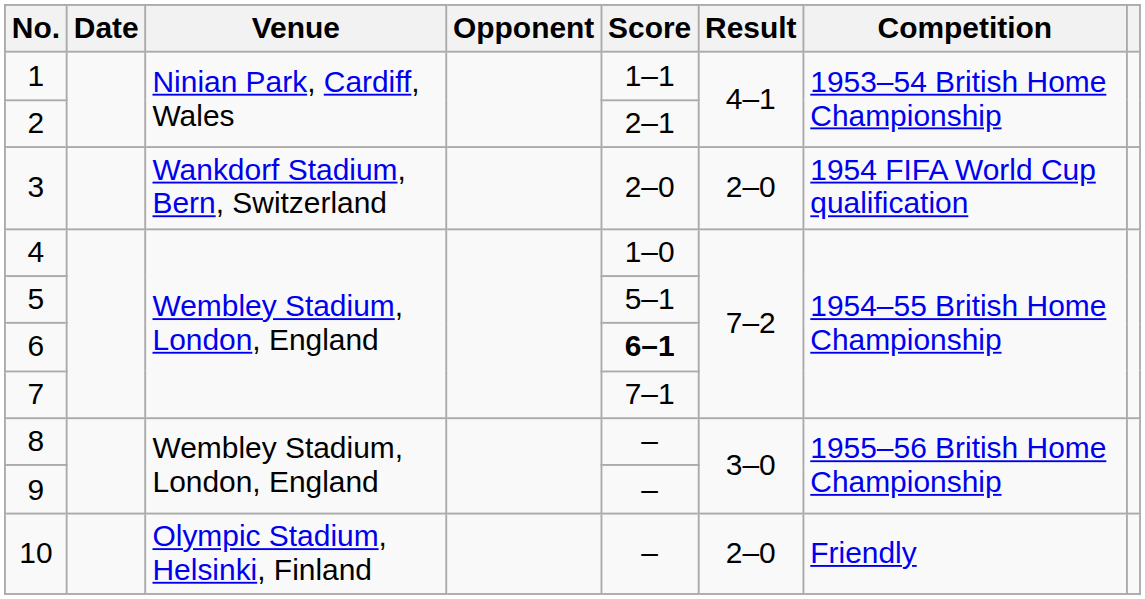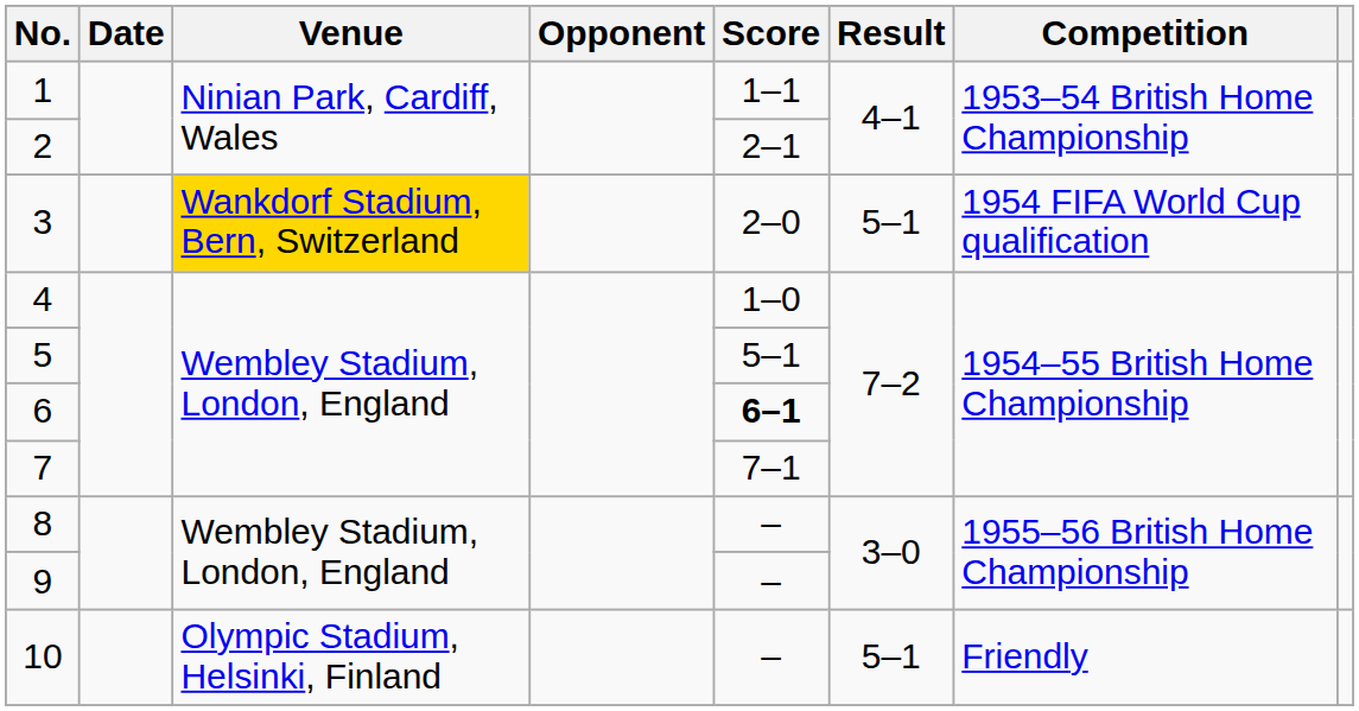 <table class="wikitable sortable">
 <tr>
 <th scope="col">No.</th>
 <th scope="col">Date</th>
 <th scope="col">Venue</th>
 <th scope="col">Opponent</th>
 <th scope="col">Score</th>
 <th scope="col">Result</th>
 <th scope="col">Competition</th>
 <th scope="col" class="unsortable"></th>
 </tr>
 <tr>
 <td style="text-align:center">1</td>
 <td rowspan="2"></td>
 <td rowspan="2"><a href='#'>Ninian Park</a>, <a href='#'>Cardiff</a>, Wales</td>
 <td rowspan="2"></td>
 <td style="text-align:center">1–1</td>
 <td rowspan="2" style="text-align:center">4–1</td>
 <td rowspan="2"><a href='#'>1953–54 British Home Championship</a></td>
 <td rowspan="2"></td>
 </tr>
 <tr>
 <td style="text-align:center">2</td>
 <td style="text-align:center">2–1</td>
 </tr>
 <tr>
 <td style="text-align:center">3</td>
 <td></td>
-<td><a href='#'>Wankdorf Stadium</a>, <a href='#'>Bern</a>, Switzerland</td>
+<td style="background: gold;"><a href='#'>Wankdorf Stadium</a>, <a href='#'>Bern</a>, Switzerland</td>
 <td></td>
 <td style="text-align:center">2–0</td>
-<td style="text-align:center">2–0</td>
+<td style="text-align:center">5–1</td>
 <td><a href='#'>1954 FIFA World Cup qualification</a></td>
 <td></td>
 </tr>
 <tr>
 <td style="text-align:center">4</td>
 <td rowspan="4"></td>
 <td rowspan="4"><a href='#'>Wembley Stadium</a>, <a href='#'>London</a>, England</td>
 <td rowspan="4"></td>
 <td style="text-align:center">1–0</td>
 <td rowspan="4" style="text-align:center">7–2</td>
 <td rowspan="4"><a href='#'>1954–55 British Home Championship</a></td>
 <td rowspan="4"></td>
 </tr>
 <tr>
 <td style="text-align:center">5</td>
 <td style="text-align:center">5–1</td>
 </tr>
 <tr>
 <td style="text-align:center">6</td>
 <td style="text-align:center"><strong>6–1</strong></td>
 </tr>
 <tr>
 <td style="text-align:center">7</td>
 <td style="text-align:center">7–1</td>
 </tr>
 <tr>
 <td style="text-align:center">8</td>
 <td rowspan="2"></td>
 <td rowspan="2">Wembley Stadium, London, England</td>
 <td rowspan="2"></td>
 <td style="text-align:center">–</td>
 <td rowspan="2" style="text-align:center">3–0</td>
 <td rowspan="2"><a href='#'>1955–56 British Home Championship</a></td>
 <td rowspan="2"></td>
 </tr>
 <tr>
 <td style="text-align:center">9</td>
 <td style="text-align:center">–</td>
 </tr>
 <tr>
 <td style="text-align:center">10</td>
 <td></td>
 <td><a href='#'>Olympic Stadium</a>, <a href='#'>Helsinki</a>, Finland</td>
 <td></td>
 <td style="text-align:center">–</td>
-<td style="text-align:center">2–0</td>
+<td style="text-align:center">5–1</td>
 <td><a href='#'>Friendly</a></td>
 <td></td>
 </tr>
 </table>
